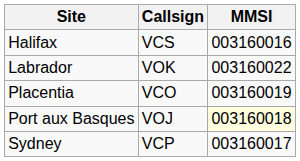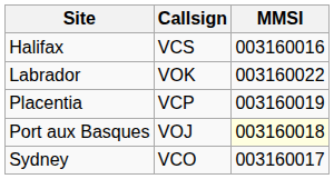 <table class="wikitable">
 <tr>
 <th>Site</th>
 <th>Callsign</th>
 <th>MMSI</th>
 </tr>
 <tr>
 <td>Halifax</td>
 <td>VCS</td>
 <td>003160016</td>
 </tr>
 <tr>
 <td>Labrador</td>
 <td>VOK</td>
 <td>003160022</td>
 </tr>
 <tr>
 <td>Placentia</td>
-<td>VCO</td>
+<td>VCP</td>
 <td>003160019</td>
 </tr>
 <tr>
 <td>Port aux Basques</td>
 <td>VOJ</td>
 <td style="background: lightyellow;">003160018</td>
 </tr>
 <tr>
 <td>Sydney</td>
-<td>VCP</td>
+<td>VCO</td>
 <td>003160017</td>
 </tr>
 </table>
